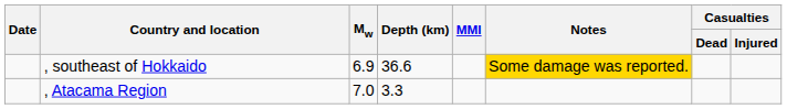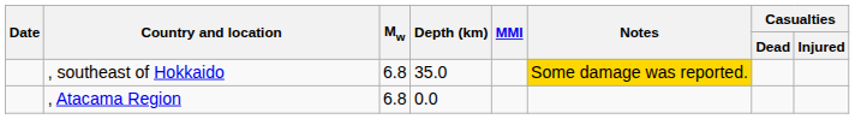 <table class="wikitable sortable sort-under" style="border:1px black; margin-left:1em;">
 <tr>
 <th rowspan="2"><small>Date</small></th>
 <th rowspan="2" style="width: 310px"><small>Country and location</small></th>
 <th rowspan="2"><small>M<sub>w</sub></small></th>
 <th rowspan="2"><small>Depth (km)</small></th>
 <th rowspan="2"><small><a href='#'>MMI</a></small></th>
 <th rowspan="2" class="unsortable"><small>Notes</small></th>
 <th colspan="2"><small>Casualties</small></th>
 </tr>
 <tr>
 <th><small>Dead</small></th>
 <th><small>Injured</small></th>
 </tr>
 <tr>
 <td></td>
 <td>, southeast of <a href='#'>Hokkaido</a></td>
-<td>6.9</td>
-<td>36.6</td>
+<td>6.8</td>
+<td>35.0</td>
 <td></td>
 <td style="background: gold;">Some damage was reported.</td>
 <td></td>
 <td></td>
 </tr>
 <tr>
 <td></td>
 <td>, <a href='#'>Atacama Region</a></td>
-<td>7.0</td>
-<td>3.3</td>
+<td>6.8</td>
+<td>0.0</td>
 <td></td>
 <td></td>
 <td></td>
 <td></td>
 </tr>
 </table>
